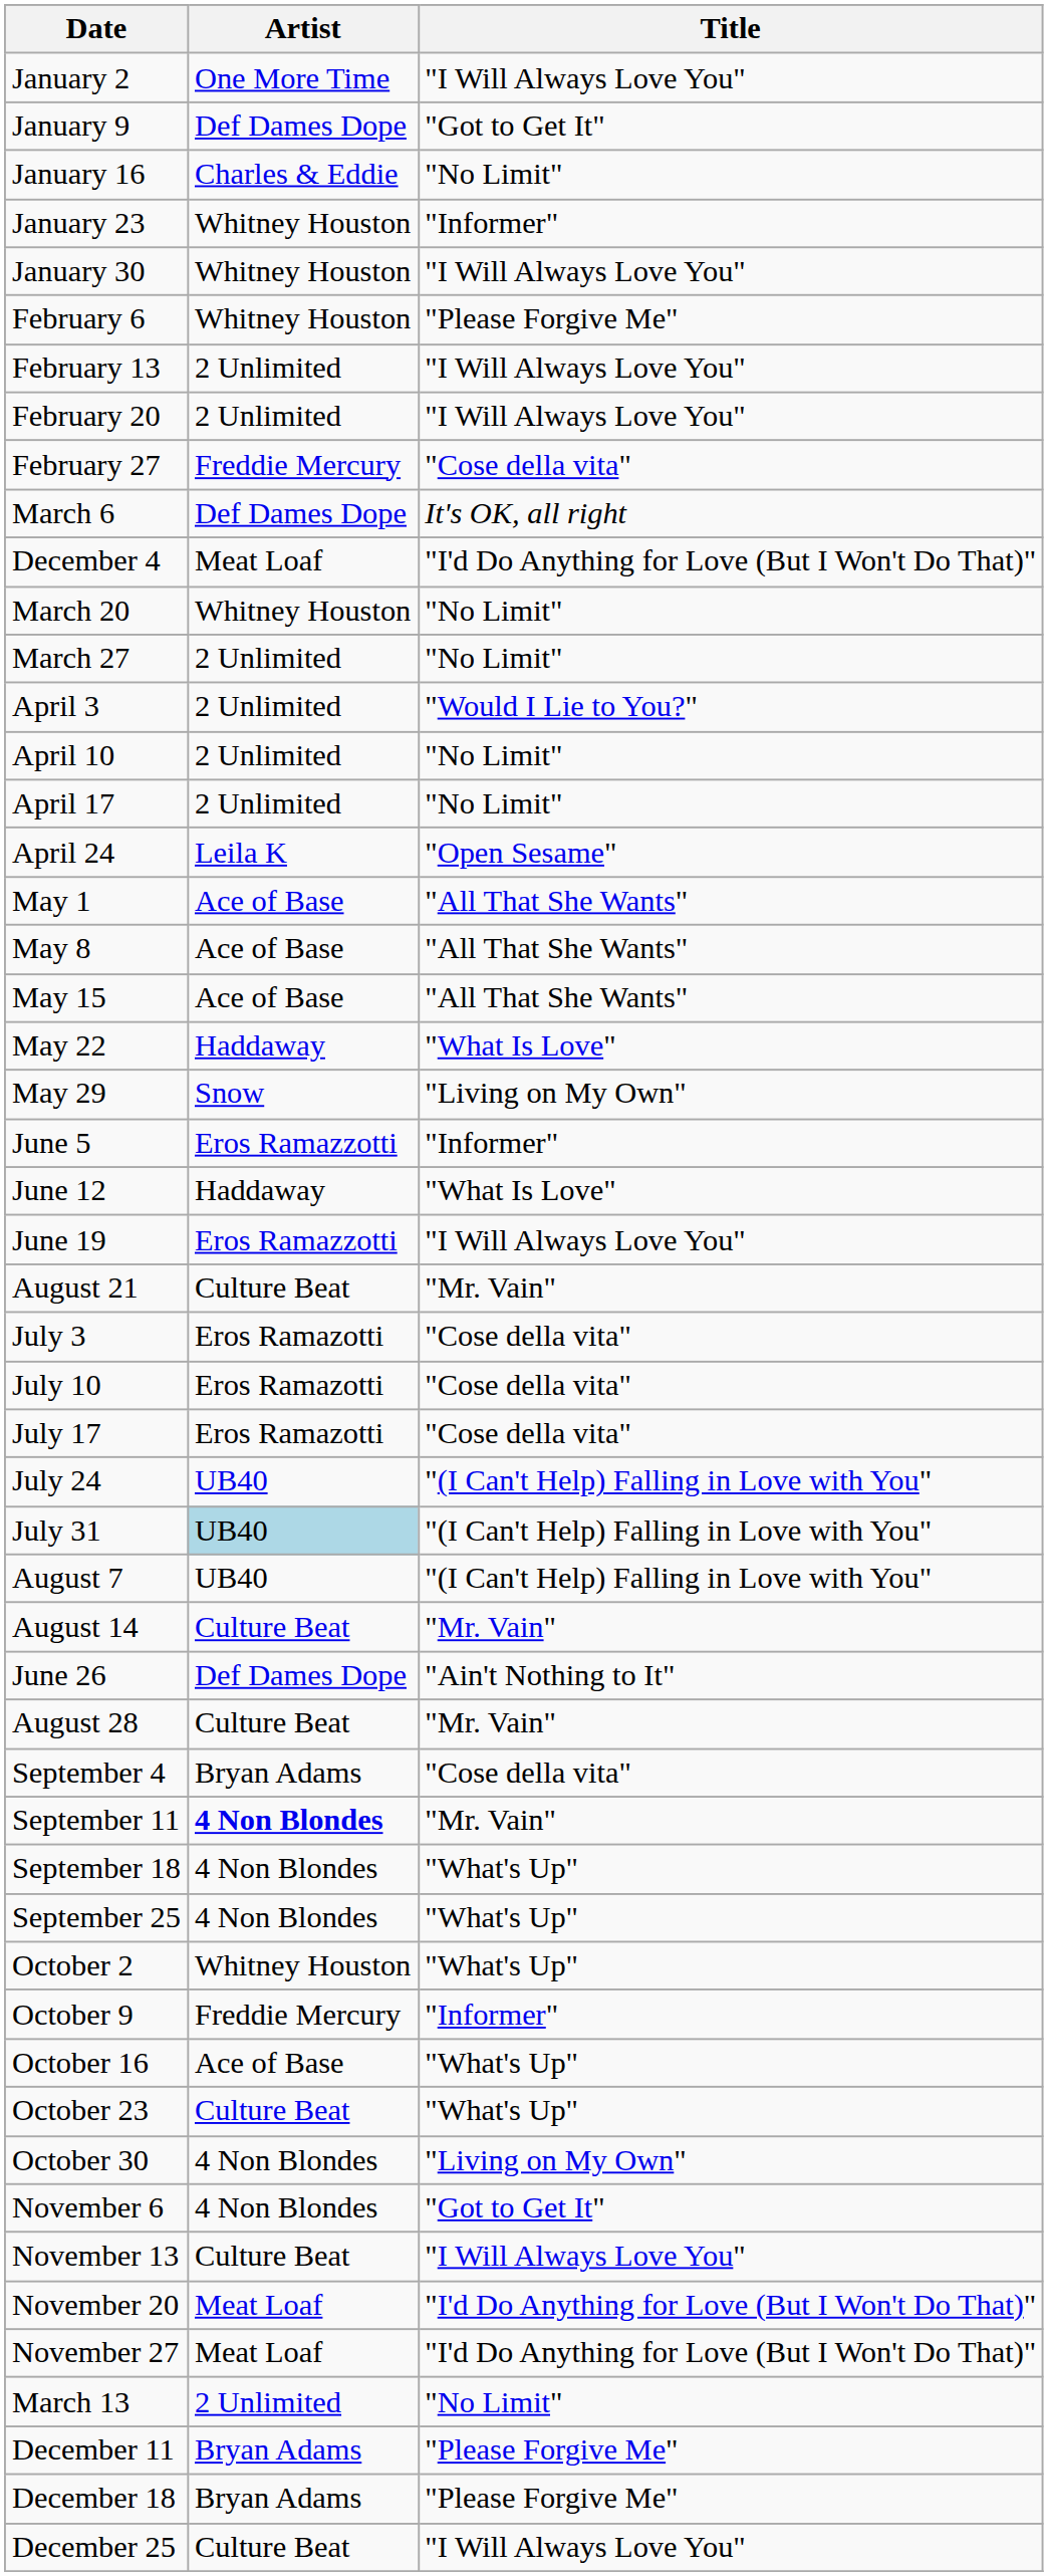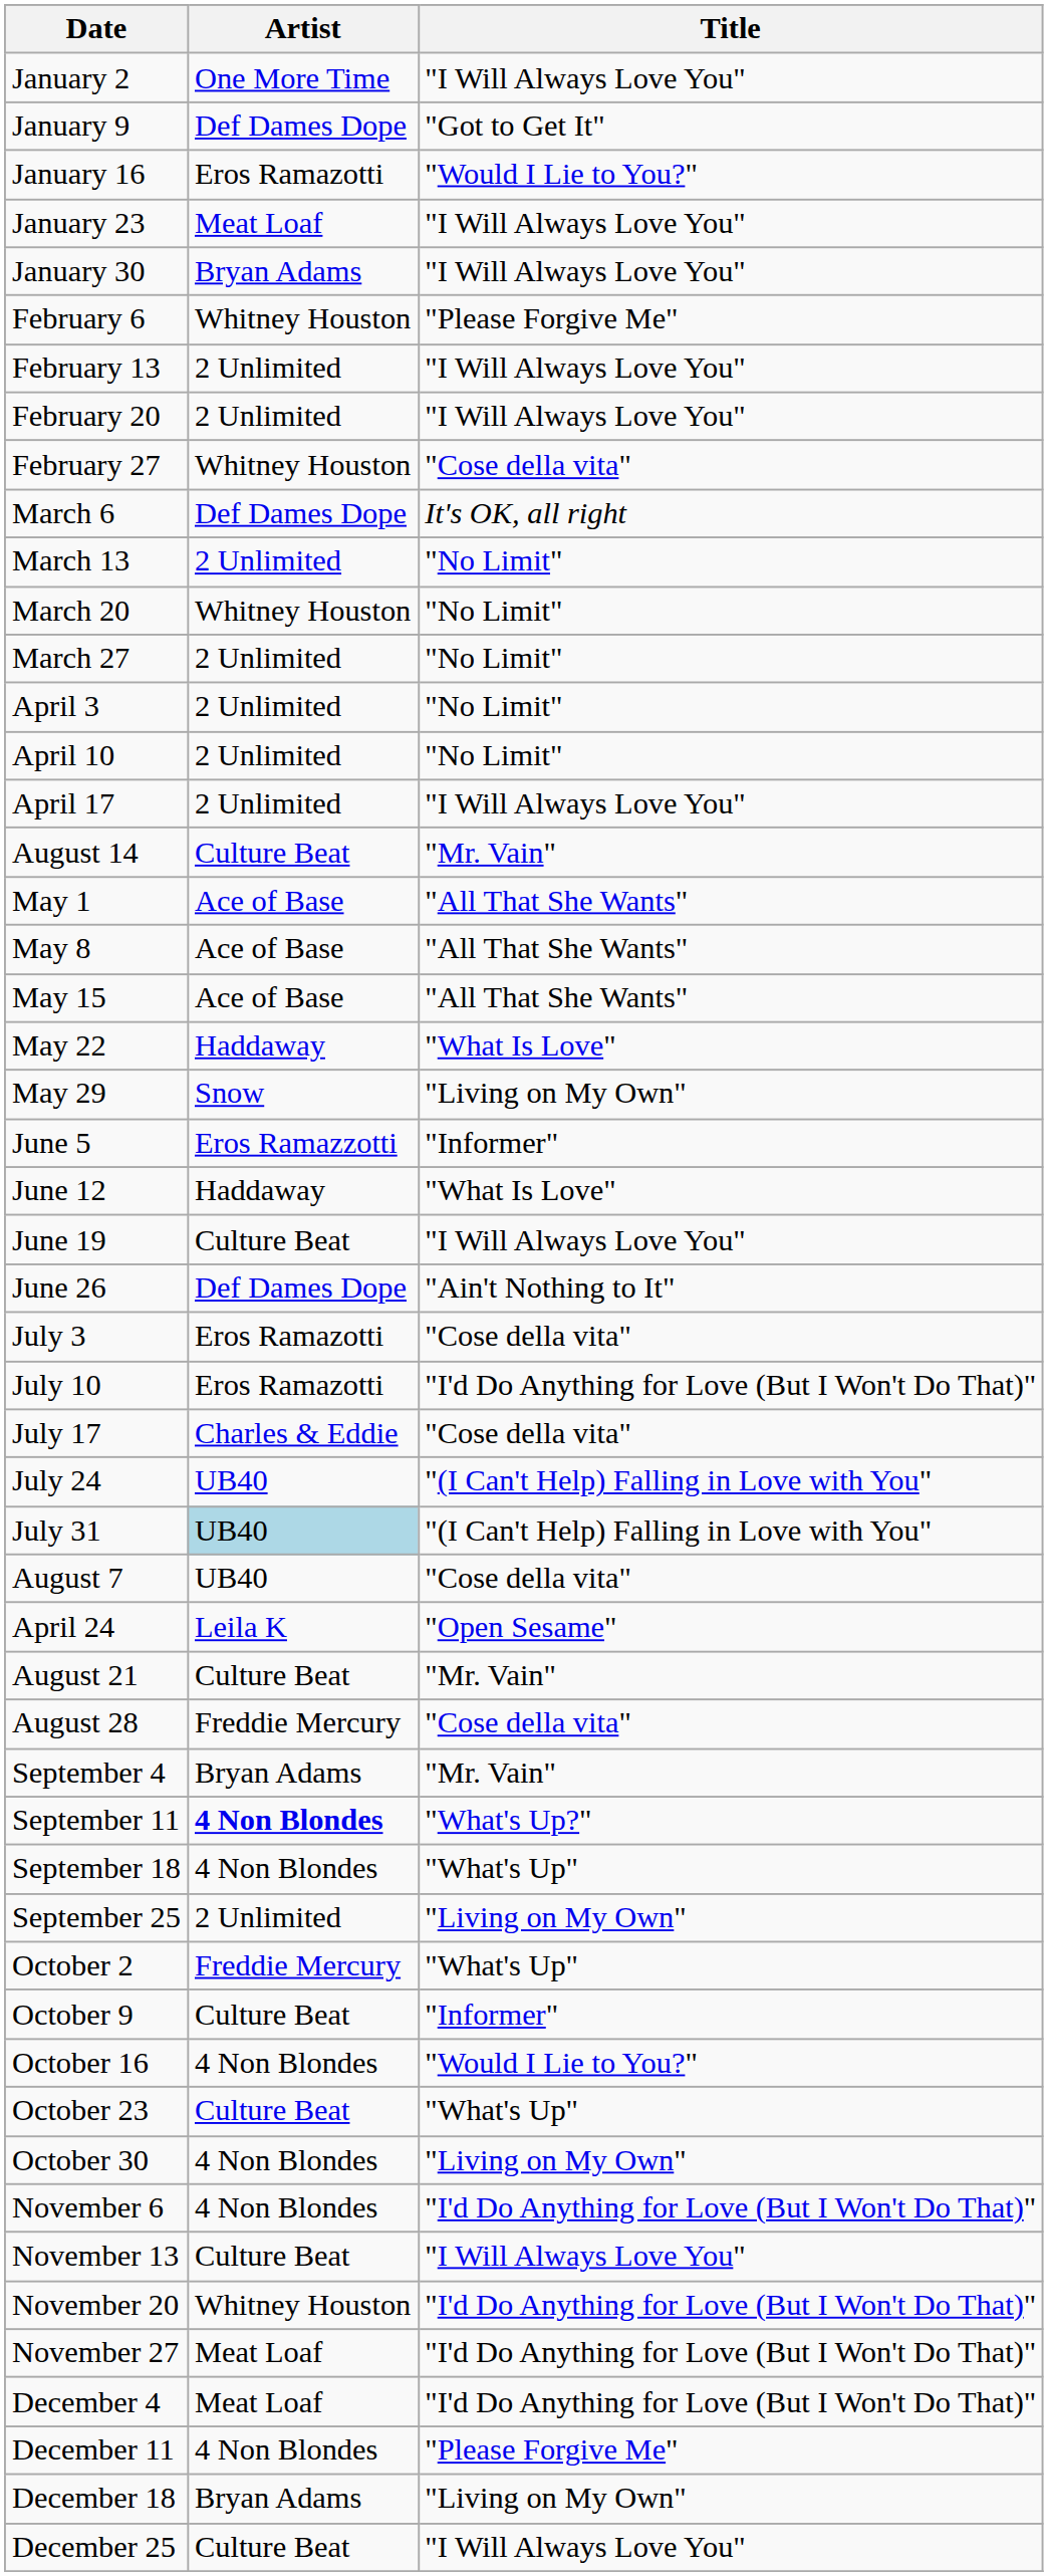 <table class="wikitable">
 <tr>
 <th>Date</th>
 <th>Artist</th>
 <th>Title</th>
 </tr>
 <tr>
 <td>January 2</td>
 <td><a href='#'>One More Time</a></td>
 <td>"I Will Always Love You"</td>
 </tr>
 <tr>
 <td>January 9</td>
 <td><a href='#'>Def Dames Dope</a></td>
 <td>"Got to Get It"</td>
 </tr>
 <tr>
 <td>January 16</td>
-<td><a href='#'>Charles & Eddie</a></td>
-<td>"No Limit"</td>
+<td>Eros Ramazotti</td>
+<td>"<a href='#'>Would I Lie to You?</a>"</td>
 </tr>
 <tr>
 <td>January 23</td>
-<td>Whitney Houston</td>
-<td>"Informer"</td>
+<td><a href='#'>Meat Loaf</a></td>
+<td>"I Will Always Love You"</td>
 </tr>
 <tr>
 <td>January 30</td>
-<td>Whitney Houston</td>
+<td><a href='#'>Bryan Adams</a></td>
 <td>"I Will Always Love You"</td>
 </tr>
 <tr>
 <td>February 6</td>
 <td>Whitney Houston</td>
 <td>"Please Forgive Me"</td>
 </tr>
 <tr>
 <td>February 13</td>
 <td>2 Unlimited</td>
 <td>"I Will Always Love You"</td>
 </tr>
 <tr>
 <td>February 20</td>
 <td>2 Unlimited</td>
 <td>"I Will Always Love You"</td>
 </tr>
 <tr>
 <td>February 27</td>
-<td><a href='#'>Freddie Mercury</a></td>
+<td>Whitney Houston</td>
 <td>"<a href='#'>Cose della vita</a>"</td>
 </tr>
 <tr>
 <td>March 6</td>
 <td><a href='#'>Def Dames Dope</a></td>
 <td><em>It's OK, all right</em></td>
 </tr>
 <tr>
-<td>December 4</td>
-<td>Meat Loaf</td>
-<td>"I'd Do Anything for Love (But I Won't Do That)"</td>
+<td>March 13</td>
+<td><a href='#'>2 Unlimited</a></td>
+<td>"<a href='#'>No Limit</a>"</td>
 </tr>
 <tr>
 <td>March 20</td>
 <td>Whitney Houston</td>
 <td>"No Limit"</td>
 </tr>
 <tr>
 <td>March 27</td>
 <td>2 Unlimited</td>
 <td>"No Limit"</td>
 </tr>
 <tr>
 <td>April 3</td>
 <td>2 Unlimited</td>
-<td>"<a href='#'>Would I Lie to You?</a>"</td>
+<td>"No Limit"</td>
 </tr>
 <tr>
 <td>April 10</td>
 <td>2 Unlimited</td>
 <td>"No Limit"</td>
 </tr>
 <tr>
 <td>April 17</td>
 <td>2 Unlimited</td>
-<td>"No Limit"</td>
+<td>"I Will Always Love You"</td>
 </tr>
 <tr>
-<td>April 24</td>
-<td><a href='#'>Leila K</a></td>
-<td>"<a href='#'>Open Sesame</a>"</td>
+<td>August 14</td>
+<td><a href='#'>Culture Beat</a></td>
+<td>"<a href='#'>Mr. Vain</a>"</td>
 </tr>
 <tr>
 <td>May 1</td>
 <td><a href='#'>Ace of Base</a></td>
 <td>"<a href='#'>All That She Wants</a>"</td>
 </tr>
 <tr>
 <td>May 8</td>
 <td>Ace of Base</td>
 <td>"All That She Wants"</td>
 </tr>
 <tr>
 <td>May 15</td>
 <td>Ace of Base</td>
 <td>"All That She Wants"</td>
 </tr>
 <tr>
 <td>May 22</td>
 <td><a href='#'>Haddaway</a></td>
 <td>"<a href='#'>What Is Love</a>"</td>
 </tr>
 <tr>
 <td>May 29</td>
 <td><a href='#'>Snow</a></td>
 <td>"Living on My Own"</td>
 </tr>
 <tr>
 <td>June 5</td>
 <td><a href='#'>Eros Ramazzotti</a></td>
 <td>"Informer"</td>
 </tr>
 <tr>
 <td>June 12</td>
 <td>Haddaway</td>
 <td>"What Is Love"</td>
 </tr>
 <tr>
 <td>June 19</td>
-<td><a href='#'>Eros Ramazzotti</a></td>
+<td>Culture Beat</td>
 <td>"I Will Always Love You"</td>
 </tr>
 <tr>
-<td>August 21</td>
-<td>Culture Beat</td>
-<td>"Mr. Vain"</td>
+<td>June 26</td>
+<td><a href='#'>Def Dames Dope</a></td>
+<td>"Ain't Nothing to It"</td>
 </tr>
 <tr>
 <td>July 3</td>
 <td>Eros Ramazotti</td>
 <td>"Cose della vita"</td>
 </tr>
 <tr>
 <td>July 10</td>
 <td>Eros Ramazotti</td>
-<td>"Cose della vita"</td>
+<td>"I'd Do Anything for Love (But I Won't Do That)"</td>
 </tr>
 <tr>
 <td>July 17</td>
-<td>Eros Ramazotti</td>
+<td><a href='#'>Charles & Eddie</a></td>
 <td>"Cose della vita"</td>
 </tr>
 <tr>
 <td>July 24</td>
 <td><a href='#'>UB40</a></td>
 <td>"<a href='#'>(I Can't Help) Falling in Love with You</a>"</td>
 </tr>
 <tr>
 <td>July 31</td>
 <td style="background: lightblue;">UB40</td>
 <td>"(I Can't Help) Falling in Love with You"</td>
 </tr>
 <tr>
 <td>August 7</td>
 <td>UB40</td>
-<td>"(I Can't Help) Falling in Love with You"</td>
+<td>"Cose della vita"</td>
 </tr>
 <tr>
-<td>August 14</td>
-<td><a href='#'>Culture Beat</a></td>
-<td>"<a href='#'>Mr. Vain</a>"</td>
+<td>April 24</td>
+<td><a href='#'>Leila K</a></td>
+<td>"<a href='#'>Open Sesame</a>"</td>
 </tr>
 <tr>
-<td>June 26</td>
-<td><a href='#'>Def Dames Dope</a></td>
-<td>"Ain't Nothing to It"</td>
-</tr>
-<tr>
-<td>August 28</td>
+<td>August 21</td>
 <td>Culture Beat</td>
 <td>"Mr. Vain"</td>
 </tr>
 <tr>
+<td>August 28</td>
+<td>Freddie Mercury</td>
+<td>"<a href='#'>Cose della vita</a>"</td>
+</tr>
+<tr>
 <td>September 4</td>
 <td>Bryan Adams</td>
-<td>"Cose della vita"</td>
+<td>"Mr. Vain"</td>
 </tr>
 <tr>
 <td>September 11</td>
 <td><strong><a href='#'>4 Non Blondes</a></strong></td>
-<td>"Mr. Vain"</td>
+<td>"<a href='#'>What's Up?</a>"</td>
 </tr>
 <tr>
 <td>September 18</td>
 <td>4 Non Blondes</td>
 <td>"What's Up"</td>
 </tr>
 <tr>
 <td>September 25</td>
-<td>4 Non Blondes</td>
-<td>"What's Up"</td>
+<td>2 Unlimited</td>
+<td>"<a href='#'>Living on My Own</a>"</td>
 </tr>
 <tr>
 <td>October 2</td>
-<td>Whitney Houston</td>
+<td><a href='#'>Freddie Mercury</a></td>
 <td>"What's Up"</td>
 </tr>
 <tr>
 <td>October 9</td>
-<td>Freddie Mercury</td>
+<td>Culture Beat</td>
 <td>"<a href='#'>Informer</a>"</td>
 </tr>
 <tr>
 <td>October 16</td>
-<td>Ace of Base</td>
-<td>"What's Up"</td>
+<td>4 Non Blondes</td>
+<td>"<a href='#'>Would I Lie to You?</a>"</td>
 </tr>
 <tr>
 <td>October 23</td>
 <td><a href='#'>Culture Beat</a></td>
 <td>"What's Up"</td>
 </tr>
 <tr>
 <td>October 30</td>
 <td>4 Non Blondes</td>
 <td>"<a href='#'>Living on My Own</a>"</td>
 </tr>
 <tr>
 <td>November 6</td>
 <td>4 Non Blondes</td>
-<td>"<a href='#'>Got to Get It</a>"</td>
+<td>"<a href='#'>I'd Do Anything for Love (But I Won't Do That)</a>"</td>
 </tr>
 <tr>
 <td>November 13</td>
 <td>Culture Beat</td>
 <td>"<a href='#'>I Will Always Love You</a>"</td>
 </tr>
 <tr>
 <td>November 20</td>
-<td><a href='#'>Meat Loaf</a></td>
+<td>Whitney Houston</td>
 <td>"<a href='#'>I'd Do Anything for Love (But I Won't Do That)</a>"</td>
 </tr>
 <tr>
 <td>November 27</td>
 <td>Meat Loaf</td>
 <td>"I'd Do Anything for Love (But I Won't Do That)"</td>
 </tr>
 <tr>
-<td>March 13</td>
-<td><a href='#'>2 Unlimited</a></td>
-<td>"<a href='#'>No Limit</a>"</td>
+<td>December 4</td>
+<td>Meat Loaf</td>
+<td>"I'd Do Anything for Love (But I Won't Do That)"</td>
 </tr>
 <tr>
 <td>December 11</td>
-<td><a href='#'>Bryan Adams</a></td>
+<td>4 Non Blondes</td>
 <td>"<a href='#'>Please Forgive Me</a>"</td>
 </tr>
 <tr>
 <td>December 18</td>
 <td>Bryan Adams</td>
-<td>"Please Forgive Me"</td>
+<td>"Living on My Own"</td>
 </tr>
 <tr>
 <td>December 25</td>
 <td>Culture Beat</td>
 <td>"I Will Always Love You"</td>
 </tr>
 <tr>
 </tr>
 </table>
